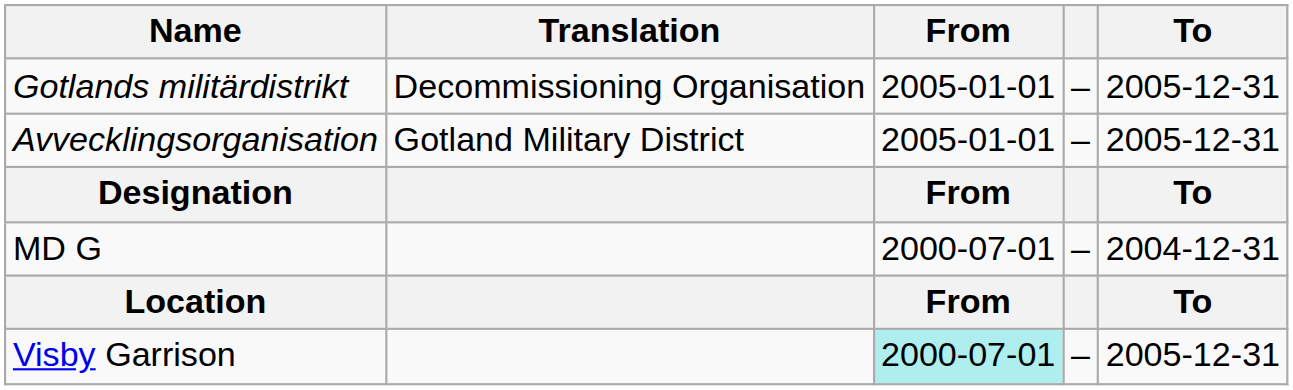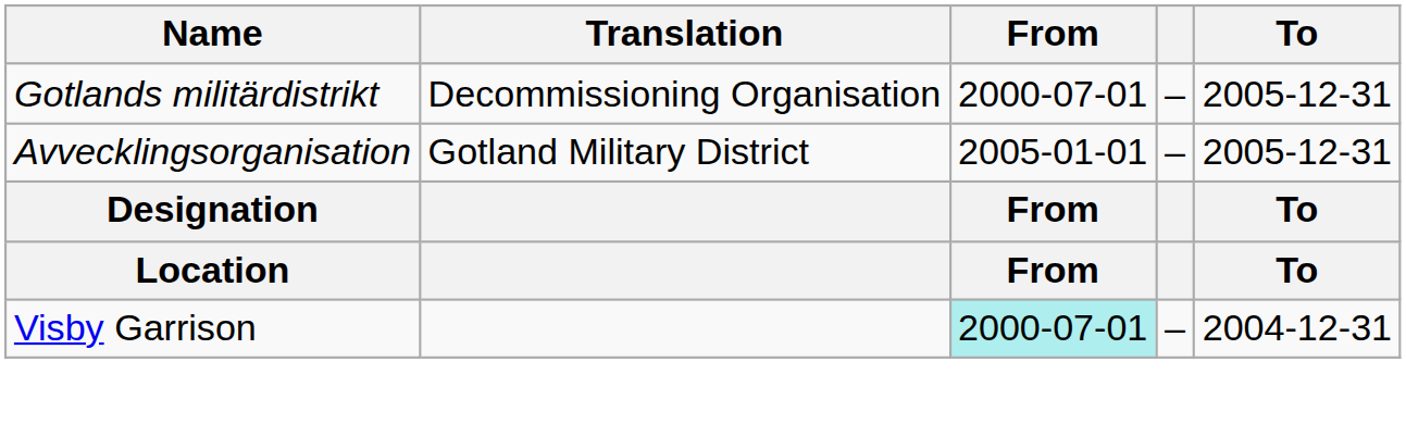 <table class="wikitable">
 <tr>
 <th style="font-weight:bold;">Name</th>
 <th style="font-weight:bold;">Translation</th>
 <th style="text-align: center; font-weight:bold;">From</th>
 <th></th>
 <th style="text-align: center; font-weight:bold;">To</th>
 </tr>
 <tr>
 <td style="font-style:italic;">Gotlands militärdistrikt</td>
 <td>Decommissioning Organisation</td>
-<td>2005-01-01</td>
+<td>2000-07-01</td>
 <td>–</td>
 <td style="text-align: center;">2005-12-31</td>
 </tr>
 <tr>
 <td style="font-style:italic;">Avvecklingsorganisation</td>
 <td>Gotland Military District</td>
 <td>2005-01-01</td>
 <td>–</td>
 <td>2005-12-31</td>
 </tr>
 <tr>
 <th style="font-weight:bold;">Designation</th>
 <th style="font-weight:bold;"></th>
 <th style="text-align: center; font-weight:bold;">From</th>
 <th></th>
 <th style="text-align: center; font-weight:bold;">To</th>
 </tr>
 <tr>
-<td>MD G</td>
-<td></td>
-<td style="text-align: center;">2000-07-01</td>
-<td style="text-align: center;">–</td>
-<td style="text-align: center;">2004-12-31</td>
-</tr>
-<tr>
 <th style="font-weight:bold;">Location</th>
 <th style="font-weight:bold;"></th>
 <th style="text-align: center; font-weight:bold;">From</th>
 <th></th>
 <th style="text-align: center; font-weight:bold;">To</th>
 </tr>
 <tr>
 <td><a href='#'>Visby</a> Garrison</td>
 <td></td>
 <td style="background: paleturquoise; text-align: center;">2000-07-01</td>
 <td style="text-align: center;">–</td>
-<td style="text-align: center;">2005-12-31</td>
+<td style="text-align: center;">2004-12-31</td>
 </tr>
 </table>
